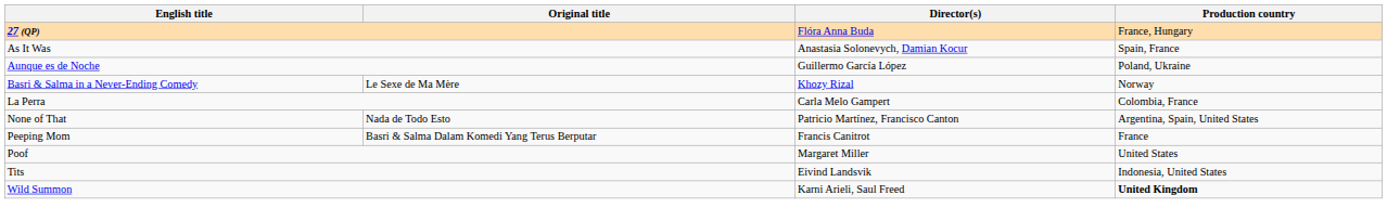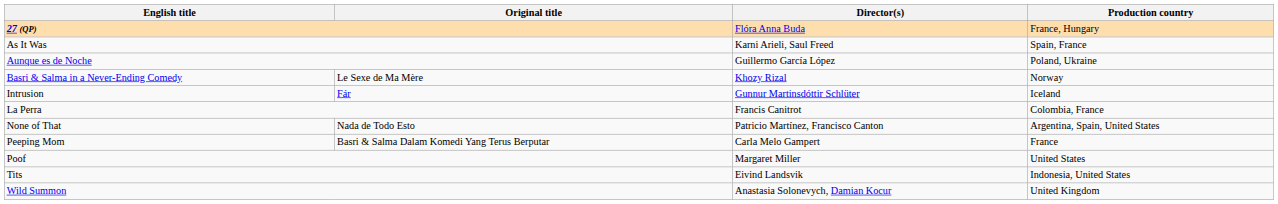 <table class="wikitable" style="width:100%;">
 <tr>
 <th scope="col">English title</th>
 <th>Original title</th>
 <th scope="col">Director(s)</th>
 <th scope="col">Production country</th>
 </tr>
 <tr - style="background:#FFDEAD;">
 <td colspan="2"><strong><em><a href='#'>27</a><em> <small>(QP)</small><strong></td>
 <td></strong><a href='#'>Flóra Anna Buda</a><strong></td>
 <td></strong>France, Hungary<strong></td>
 </tr>
 <tr>
 <td colspan="2"></em>As It Was<em></td>
-<td>Anastasia Solonevych, <a href='#'>Damian Kocur</a></td>
+<td>Karni Arieli, Saul Freed</td>
 <td>Spain, France</td>
 </tr>
 <tr>
 <td colspan="2"></em><a href='#'>Aunque es de Noche</a><em></td>
 <td>Guillermo García López</td>
 <td>Poland, Ukraine</td>
 </tr>
 <tr>
 <td></em><a href='#'>Basri & Salma in a Never-Ending Comedy</a><em></td>
 <td></em>Le Sexe de Ma Mère<em></td>
 <td><a href='#'>Khozy Rizal</a></td>
 <td>Norway</td>
 </tr>
 <tr>
+<td></em>Intrusion<em></td>
+<td></em><a href='#'>Fár</a><em></td>
+<td><a href='#'>Gunnur Martinsdóttir Schlüter</a></td>
+<td>Iceland</td>
+</tr>
+<tr>
 <td colspan=2></em>La Perra<em></td>
-<td>Carla Melo Gampert</td>
+<td>Francis Canitrot</td>
 <td>Colombia, France</td>
 </tr>
 <tr>
 <td></em>None of That<em></td>
 <td></em>Nada de Todo Esto<em></td>
 <td>Patricio Martínez, Francisco Canton</td>
 <td>Argentina, Spain, United States</td>
 </tr>
 <tr>
 <td></em>Peeping Mom<em></td>
 <td></em>Basri & Salma Dalam Komedi Yang Terus Berputar<em></td>
-<td>Francis Canitrot</td>
+<td>Carla Melo Gampert</td>
 <td>France</td>
 </tr>
 <tr>
 <td colspan="2"></em>Poof<em></td>
 <td>Margaret Miller</td>
 <td>United States</td>
 </tr>
 <tr>
 <td colspan=2></em>Tits<em></td>
 <td>Eivind Landsvik</td>
 <td>Indonesia, United States</td>
 </tr>
 <tr>
 <td colspan=2></em><a href='#'>Wild Summon</a><em></td>
-<td>Karni Arieli, Saul Freed</td>
-<td><strong>United Kingdom</strong></td>
+<td>Anastasia Solonevych, <a href='#'>Damian Kocur</a></td>
+<td>United Kingdom</td>
 </tr>
 </table>
